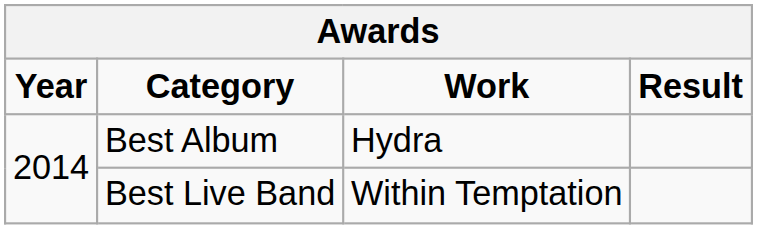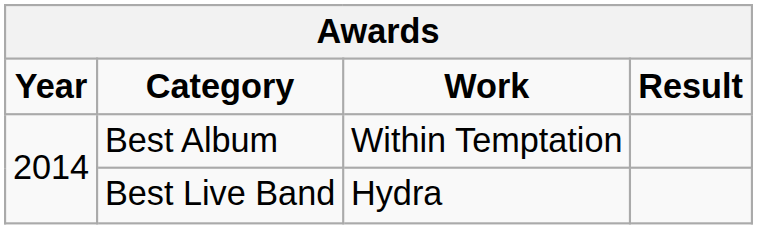 <table class="wikitable">
 <tr style="text-align:center;">
 <th colspan=5>Awards</th>
 </tr>
 <tr style="text-align:center;">
 <td><strong>Year</strong></td>
 <td><strong>Category</strong></td>
 <td><strong>Work</strong></td>
 <td><strong>Result</strong></td>
 </tr>
 <tr>
 <td rowspan ="2">2014</td>
 <td>Best Album</td>
-<td>Hydra</td>
+<td>Within Temptation</td>
 <td></td>
 </tr>
 <tr>
 <td>Best Live Band</td>
-<td>Within Temptation</td>
+<td>Hydra</td>
 <td></td>
 </tr>
 </table>
